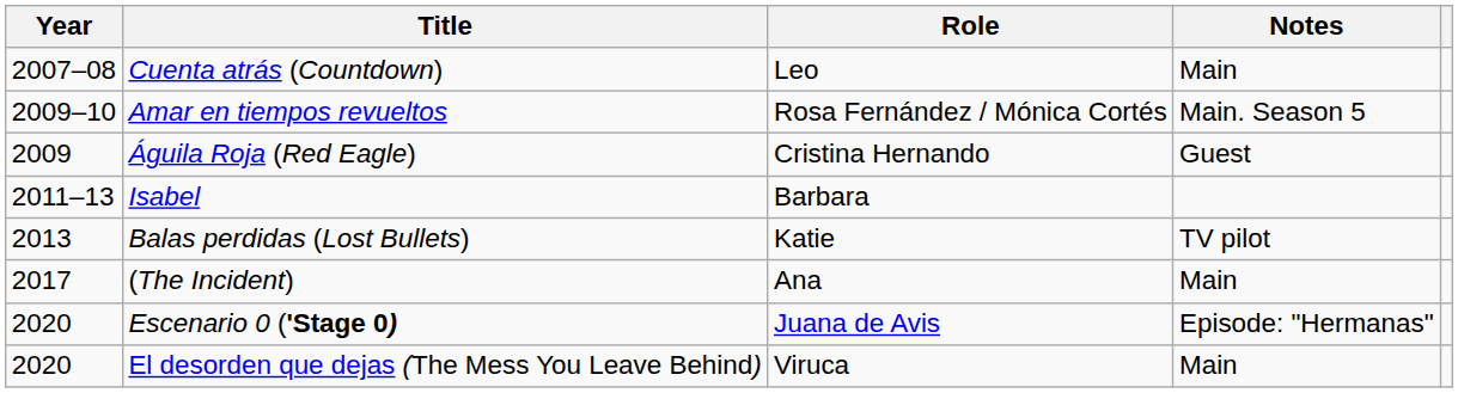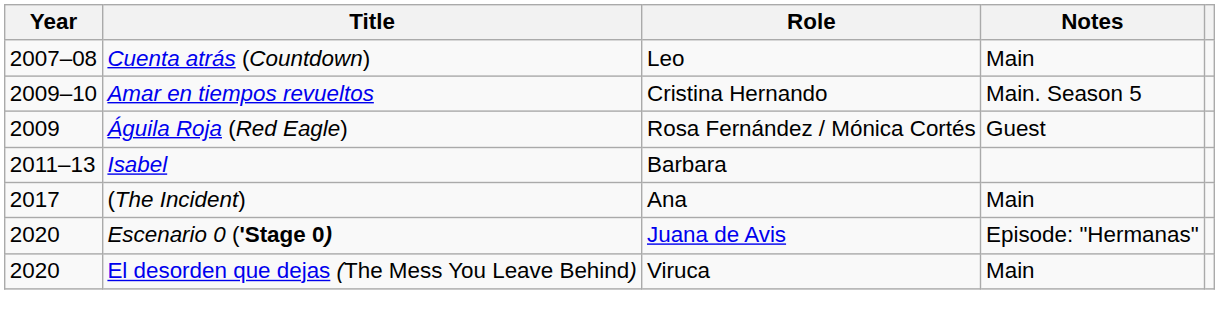 <table class="wikitable sortable">
 <tr>
 <th>Year</th>
 <th>Title</th>
 <th>Role</th>
 <th>Notes</th>
 <th class=unsortable></th>
 </tr>
 <tr>
 <td>2007–08</td>
 <td><em><a href='#'>Cuenta atrás</a></em> (<em>Countdown</em>)</td>
 <td>Leo</td>
 <td>Main</td>
 <td align = "center"></td>
 </tr>
 <tr>
 <td>2009–10</td>
 <td><em><a href='#'>Amar en tiempos revueltos</a></em></td>
-<td>Rosa Fernández / Mónica Cortés</td>
+<td>Cristina Hernando</td>
 <td>Main. Season 5</td>
 <td align = "center"></td>
 </tr>
 <tr>
 <td>2009</td>
 <td><em><a href='#'>Águila Roja</a></em> (<em>Red Eagle</em>)</td>
-<td>Cristina Hernando</td>
+<td>Rosa Fernández / Mónica Cortés</td>
 <td>Guest</td>
 <td align = "center"></td>
 </tr>
 <tr>
 <td>2011–13</td>
 <td><em><a href='#'>Isabel</a></em></td>
 <td>Barbara</td>
 <td></td>
-<td align = "center"></td>
-</tr>
-<tr>
-<td>2013</td>
-<td><em>Balas perdidas</em> (<em>Lost Bullets</em>)</td>
-<td>Katie</td>
-<td>TV pilot</td>
 <td align = "center"></td>
 </tr>
 <tr>
 <td>2017</td>
 <td><em></em> (<em>The Incident</em>)</td>
 <td>Ana</td>
 <td>Main</td>
 <td align = "center"></td>
 </tr>
 <tr>
 <td>2020</td>
 <td><em>Escenario 0</em> (<strong>'Stage 0<em>)</td>
 <td><a href='#'>Juana de Avis</a></td>
 <td>Episode: "Hermanas"</td>
 <td align = "center"></td>
 </tr>
 <tr>
 <td>2020</td>
 <td></em><a href='#'>El desorden que dejas</a><em> (</em>The Mess You Leave Behind<em>)</td>
 <td>Viruca</td>
 <td>Main</td>
 <td align = "center"></td>
 </tr>
 </table>
